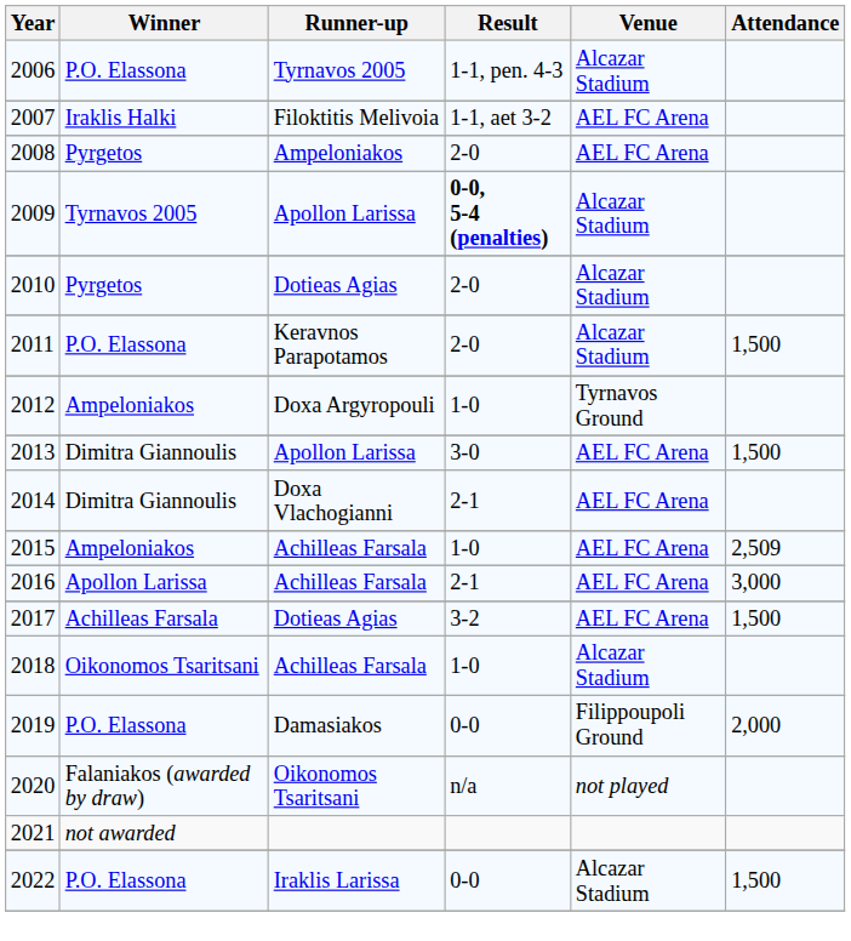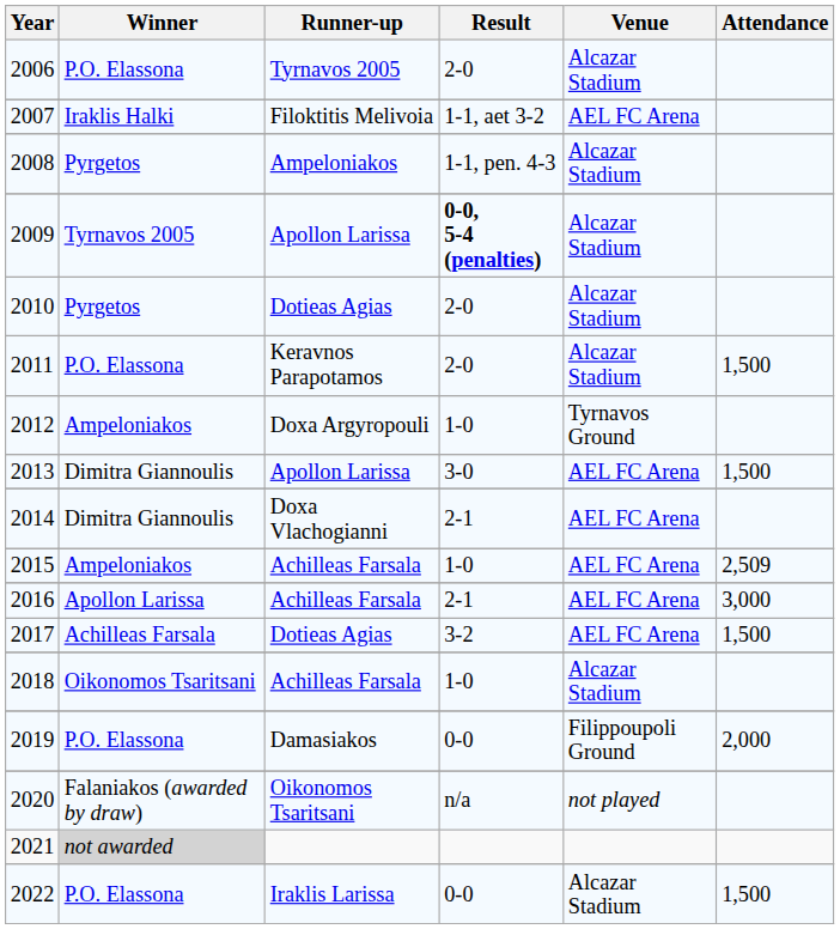 <table class="wikitable">
 <tr>
 <th>Year</th>
 <th>Winner</th>
 <th>Runner-up</th>
 <th>Result</th>
 <th>Venue</th>
 <th>Attendance</th>
 </tr>
 <tr bgcolor=#F4FAFF>
 <td>2006</td>
 <td><a href='#'>P.O. Elassona</a></td>
 <td><a href='#'>Tyrnavos 2005</a></td>
-<td>1-1, pen. 4-3</td>
+<td>2-0</td>
 <td><a href='#'>Alcazar Stadium</a></td>
 <td></td>
 </tr>
 <tr>
 </tr>
 <tr bgcolor=#F4FAFF>
 <td>2007</td>
 <td><a href='#'>Iraklis Halki</a></td>
 <td>Filoktitis Melivoia</td>
 <td>1-1, aet 3-2</td>
 <td><a href='#'>AEL FC Arena</a></td>
 <td></td>
 </tr>
 <tr>
 </tr>
 <tr bgcolor=#F4FAFF>
 <td>2008</td>
 <td><a href='#'>Pyrgetos</a></td>
 <td><a href='#'>Ampeloniakos</a></td>
-<td>2-0</td>
-<td><a href='#'>AEL FC Arena</a></td>
+<td>1-1, pen. 4-3</td>
+<td><a href='#'>Alcazar Stadium</a></td>
 <td></td>
 </tr>
 <tr>
 </tr>
 <tr bgcolor=#F4FAFF>
 <td>2009</td>
 <td><a href='#'>Tyrnavos 2005</a></td>
 <td><a href='#'>Apollon Larissa</a></td>
 <td><strong>0-0,<br>5-4 (<a href='#'>penalties</a>)</strong></td>
 <td><a href='#'>Alcazar Stadium</a></td>
 <td></td>
 </tr>
 <tr>
 </tr>
 <tr bgcolor=#F4FAFF>
 <td>2010</td>
 <td><a href='#'>Pyrgetos</a></td>
 <td><a href='#'>Dotieas Agias</a></td>
 <td>2-0</td>
 <td><a href='#'>Alcazar Stadium</a></td>
 <td></td>
 </tr>
 <tr>
 </tr>
 <tr bgcolor=#F4FAFF>
 <td>2011</td>
 <td><a href='#'>P.O. Elassona</a></td>
 <td>Keravnos Parapotamos</td>
 <td>2-0</td>
 <td><a href='#'>Alcazar Stadium</a></td>
 <td>1,500</td>
 </tr>
 <tr>
 </tr>
 <tr bgcolor=#F4FAFF>
 <td>2012</td>
 <td><a href='#'>Ampeloniakos</a></td>
 <td>Doxa Argyropouli</td>
 <td>1-0</td>
 <td>Tyrnavos Ground</td>
 <td></td>
 </tr>
 <tr>
 </tr>
 <tr bgcolor=#F4FAFF>
 <td>2013</td>
 <td>Dimitra Giannoulis</td>
 <td><a href='#'>Apollon Larissa</a></td>
 <td>3-0</td>
 <td><a href='#'>AEL FC Arena</a></td>
 <td>1,500</td>
 </tr>
 <tr>
 </tr>
 <tr bgcolor=#F4FAFF>
 <td>2014</td>
 <td>Dimitra Giannoulis</td>
 <td>Doxa Vlachogianni</td>
 <td>2-1</td>
 <td><a href='#'>AEL FC Arena</a></td>
 <td></td>
 </tr>
 <tr>
 </tr>
 <tr bgcolor=#F4FAFF>
 <td>2015</td>
 <td><a href='#'>Ampeloniakos</a></td>
 <td><a href='#'>Achilleas Farsala</a></td>
 <td>1-0</td>
 <td><a href='#'>AEL FC Arena</a></td>
 <td>2,509</td>
 </tr>
 <tr>
 </tr>
 <tr bgcolor=#F4FAFF>
 <td>2016</td>
 <td><a href='#'>Apollon Larissa</a></td>
 <td><a href='#'>Achilleas Farsala</a></td>
 <td>2-1</td>
 <td><a href='#'>AEL FC Arena</a></td>
 <td>3,000</td>
 </tr>
 <tr>
 </tr>
 <tr bgcolor=#F4FAFF>
 <td>2017</td>
 <td><a href='#'>Achilleas Farsala</a></td>
 <td><a href='#'>Dotieas Agias</a></td>
 <td>3-2 </td>
 <td><a href='#'>AEL FC Arena</a></td>
 <td>1,500</td>
 </tr>
 <tr>
 </tr>
 <tr bgcolor=#F4FAFF>
 <td>2018</td>
 <td><a href='#'>Oikonomos Tsaritsani</a></td>
 <td><a href='#'>Achilleas Farsala</a></td>
 <td>1-0</td>
 <td><a href='#'>Alcazar Stadium</a></td>
 <td></td>
 </tr>
 <tr>
 </tr>
 <tr bgcolor=#F4FAFF>
 <td>2019</td>
 <td><a href='#'>P.O. Elassona</a></td>
 <td>Damasiakos</td>
 <td>0-0 </td>
 <td>Filippoupoli Ground</td>
 <td>2,000</td>
 </tr>
 <tr>
 </tr>
 <tr bgcolor=#F4FAFF>
 <td>2020</td>
 <td>Falaniakos (<em>awarded by draw</em>)</td>
 <td><a href='#'>Oikonomos Tsaritsani</a></td>
 <td>n/a</td>
 <td><em>not played</em></td>
 <td></td>
 </tr>
 <tr>
 <td>2021</td>
-<td><em>not awarded</em></td>
+<td style="background: lightgrey;"><em>not awarded</em></td>
 <td></td>
 <td></td>
 <td></td>
 <td></td>
 </tr>
 <tr>
 </tr>
 <tr bgcolor=#F4FAFF>
 <td>2022</td>
 <td><a href='#'>P.O. Elassona</a></td>
 <td><a href='#'>Iraklis Larissa</a></td>
 <td>0-0 </td>
 <td>Alcazar Stadium</td>
 <td>1,500</td>
 </tr>
 <tr>
 </tr>
 </table>
